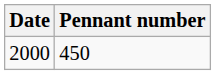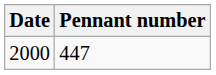 <table class="wikitable">
 <tr>
 <th>Date</th>
 <th>Pennant number</th>
 </tr>
 <tr>
 <td>2000</td>
-<td>450</td>
+<td>447</td>
 </tr>
 </table>
